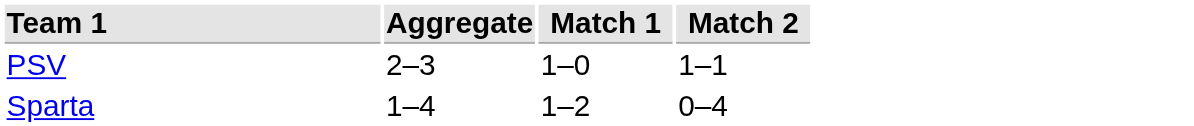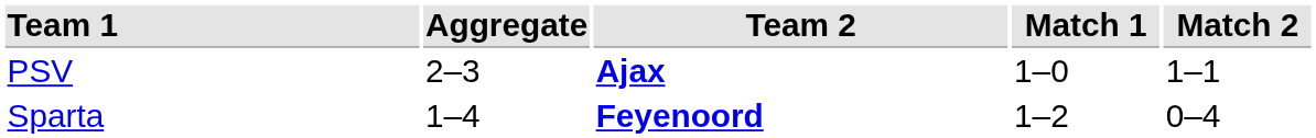 <table>
 <tr bgcolor="#E4E4E4">
 <th style="border-bottom:1px solid #AAAAAA" width="200" align="left">Team 1</th>
 <th style="border-bottom:1px solid #AAAAAA" width="70" align="center">Aggregate</th>
+<th style="border-bottom:1px solid #AAAAAA" width="200">Team 2</th>
 <th style="border-bottom:1px solid #AAAAAA" width="70" align="center">Match 1</th>
 <th style="border-bottom:1px solid #AAAAAA" width="70" align="center">Match 2</th>
 </tr>
 <tr>
 <td><a href='#'>PSV</a></td>
 <td>2–3</td>
+<td><strong><a href='#'>Ajax</a></strong></td>
 <td>1–0</td>
 <td>1–1</td>
 </tr>
 <tr>
 <td><a href='#'>Sparta</a></td>
 <td>1–4</td>
+<td><strong><a href='#'>Feyenoord</a></strong></td>
 <td>1–2</td>
 <td>0–4</td>
 </tr>
 </table>
